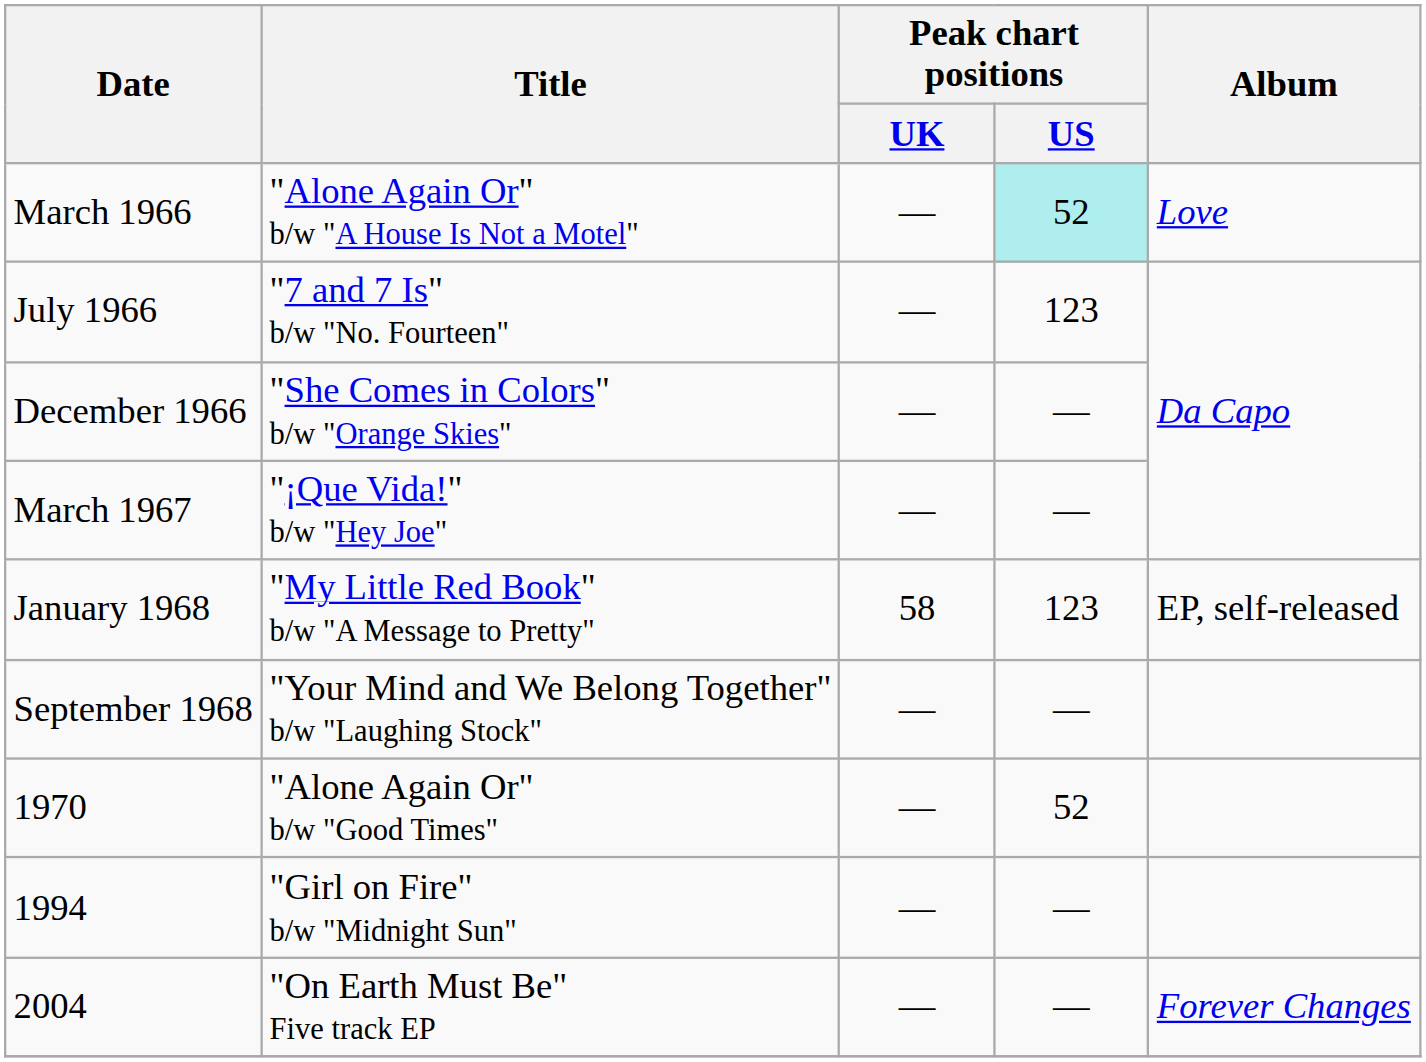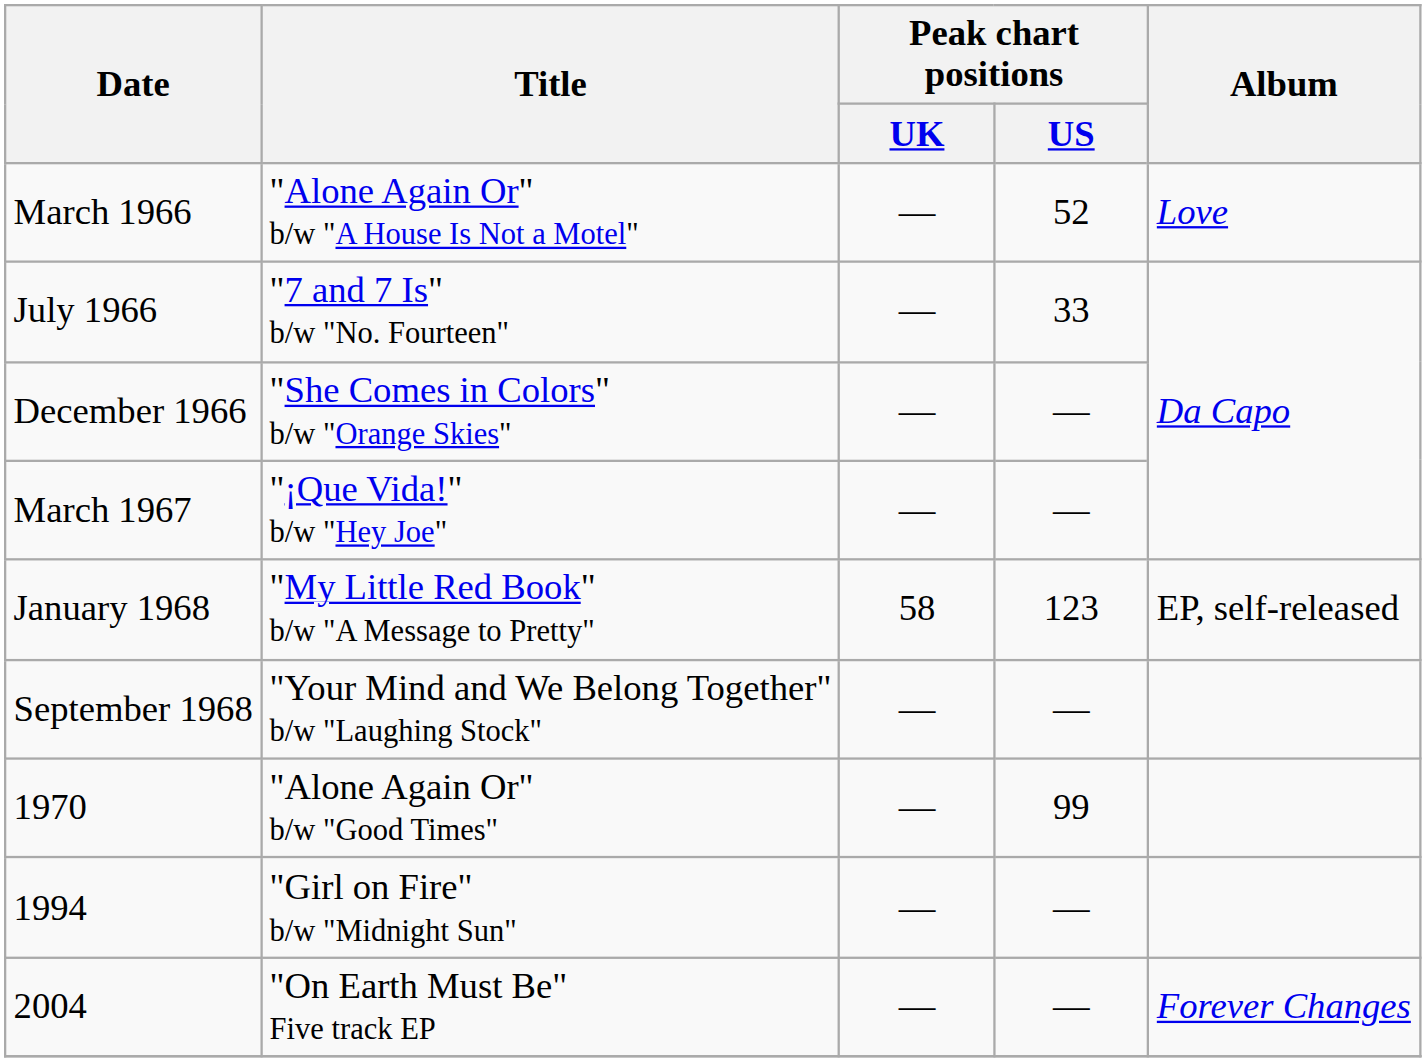 <table class="wikitable">
 <tr>
 <th rowspan="2">Date</th>
 <th rowspan="2">Title</th>
 <th colspan="2">Peak chart positions</th>
 <th rowspan="2">Album</th>
 </tr>
 <tr>
 <th width="60"><a href='#'>UK</a></th>
 <th width="60"><a href='#'>US</a><br></th>
 </tr>
 <tr>
 <td>March 1966</td>
 <td>"<a href='#'>Alone Again Or</a>"<br><small>b/w "<a href='#'>A House Is Not a Motel</a>"</small></td>
 <td align="center">—</td>
-<td align="center" style="background: paleturquoise;">52</td>
+<td align="center">52</td>
 <td !rowspan="2"><em><a href='#'>Love</a></em></td>
 </tr>
 <tr>
 <td>July 1966</td>
 <td>"<a href='#'>7 and 7 Is</a>"<br><small>b/w "No. Fourteen"</small></td>
 <td align="center">—</td>
-<td align="center">123</td>
+<td align="center">33</td>
 <td rowspan="3"><em><a href='#'>Da Capo</a></em></td>
 </tr>
 <tr>
 <td>December 1966</td>
 <td>"<a href='#'>She Comes in Colors</a>"<br><small>b/w "<a href='#'>Orange Skies</a>"</small></td>
 <td align="center">—</td>
 <td align="center">—</td>
 </tr>
 <tr>
 <td>March 1967</td>
 <td>"<a href='#'>¡Que Vida!</a>"<br><small>b/w "<a href='#'>Hey Joe</a>"</small></td>
 <td align="center">—</td>
 <td align="center">—</td>
 </tr>
 <tr>
 <td>January 1968</td>
 <td>"<a href='#'>My Little Red Book</a>"<br><small>b/w "A Message to Pretty"</small></td>
 <td align="center">58</td>
 <td align="center">123</td>
 <td>EP, self-released</td>
 </tr>
 <tr>
 <td>September 1968</td>
 <td>"Your Mind and We Belong Together"<br><small>b/w "Laughing Stock"</small></td>
 <td align="center">—</td>
 <td align="center">—</td>
 <td></td>
 </tr>
 <tr>
 <td>1970</td>
 <td>"Alone Again Or"<br><small>b/w "Good Times"</small></td>
 <td align="center">—</td>
-<td align="center">52</td>
+<td align="center">99</td>
 <td></td>
 </tr>
 <tr>
 <td>1994</td>
 <td>"Girl on Fire"<br><small>b/w "Midnight Sun"</small></td>
 <td align="center">—</td>
 <td align="center">—</td>
 <td></td>
 </tr>
 <tr>
 <td>2004</td>
 <td>"On Earth Must Be"<br><small>Five track EP</small></td>
 <td align="center">—</td>
 <td align="center">—</td>
 <td><em><a href='#'>Forever Changes</a></em></td>
 </tr>
 <tr>
 </tr>
 </table>
